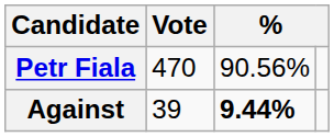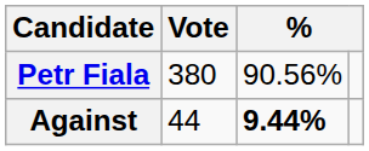 <table class="wikitable">
 <tr>
 <th>Candidate</th>
 <th>Vote</th>
 <th colspan=2>%</th>
 </tr>
 <tr>
 <th><a href='#'>Petr Fiala</a></th>
-<td>470</td>
+<td>380</td>
 <td>90.56%</td>
 <td></td>
 </tr>
 <tr>
 <th>Against</th>
-<td>39</td>
+<td>44</td>
 <td><strong>9.44%</strong></td>
 <td></td>
 </tr>
 </table>
